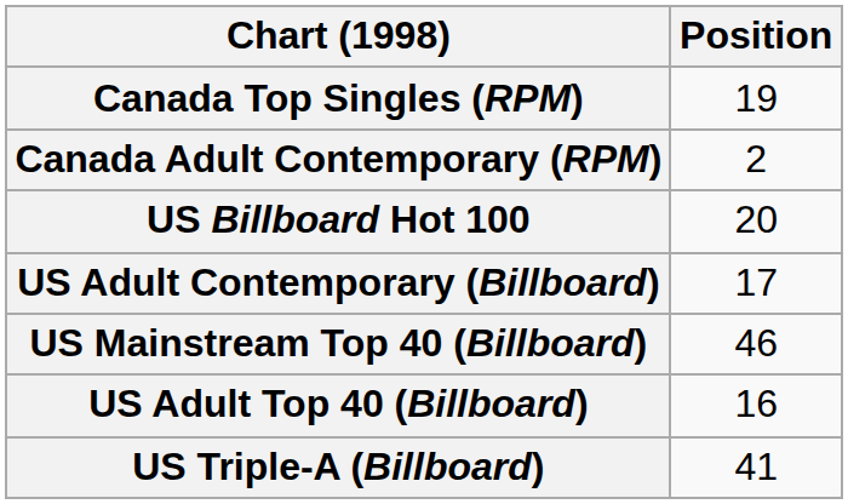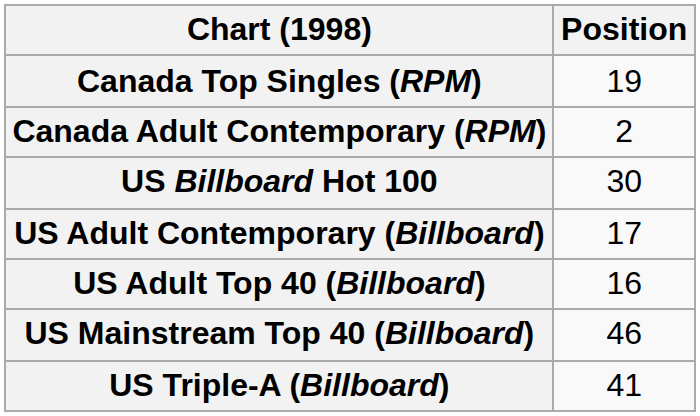 <table class="wikitable sortable plainrowheaders" style="text-align:center">
 <tr>
 <th>Chart (1998)</th>
 <th>Position</th>
 </tr>
 <tr>
 <th scope="row">Canada Top Singles (<em>RPM</em>)</th>
 <td>19</td>
 </tr>
 <tr>
 <th scope="row">Canada Adult Contemporary (<em>RPM</em>)</th>
 <td>2</td>
 </tr>
 <tr>
 <th scope="row">US <em>Billboard</em> Hot 100</th>
-<td>20</td>
+<td>30</td>
 </tr>
 <tr>
 <th scope="row">US Adult Contemporary (<em>Billboard</em>)</th>
 <td>17</td>
 </tr>
 <tr>
+<th scope="row">US Adult Top 40 (<em>Billboard</em>)</th>
+<td>16</td>
+</tr>
+<tr>
 <th scope="row">US Mainstream Top 40 (<em>Billboard</em>)</th>
 <td>46</td>
-</tr>
-<tr>
-<th scope="row">US Adult Top 40 (<em>Billboard</em>)</th>
-<td>16</td>
 </tr>
 <tr>
 <th scope="row">US Triple-A (<em>Billboard</em>)</th>
 <td>41</td>
 </tr>
 </table>
